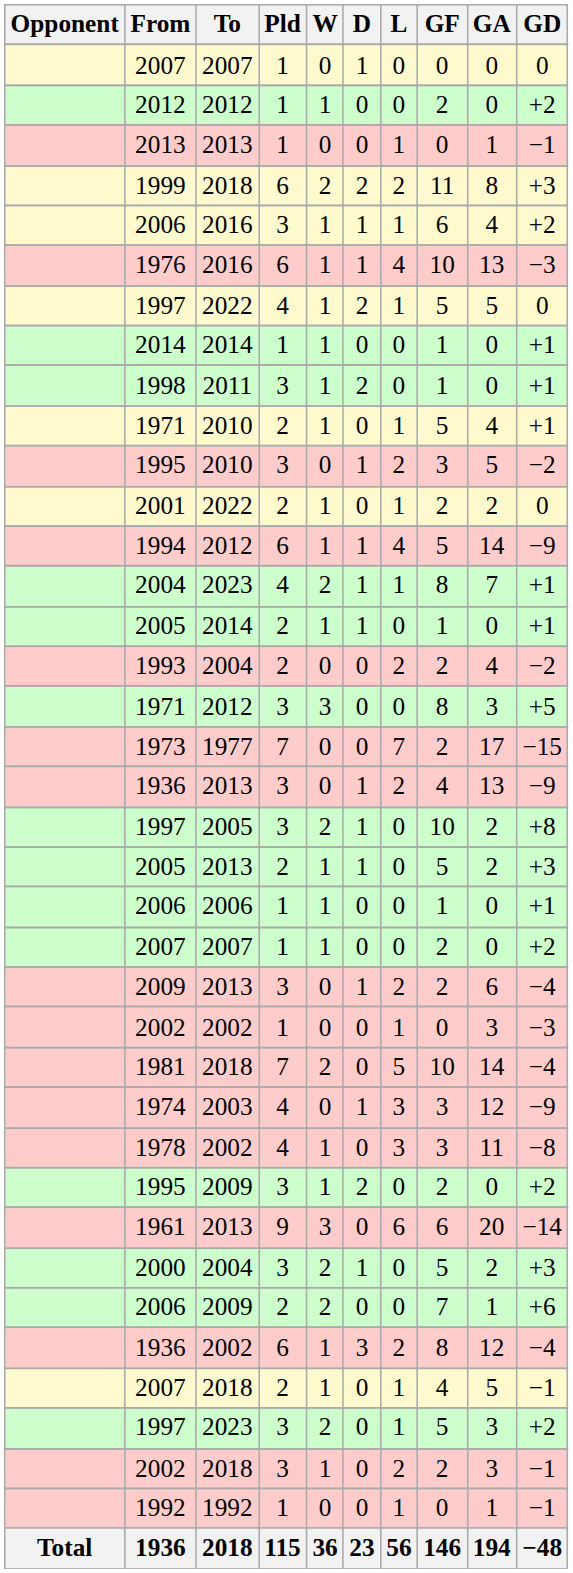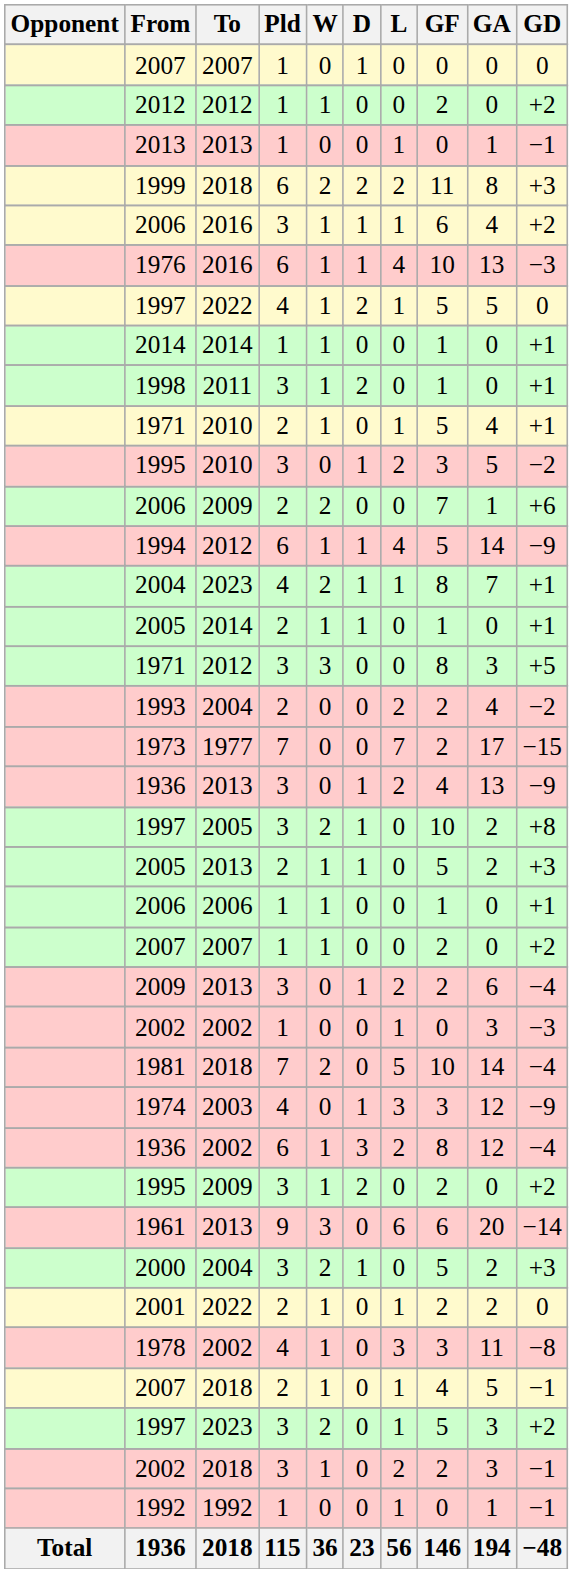 <table class="sortable wikitable collapsible collapsed" style="text-align:center;">
 <tr>
 <th>Opponent</th>
 <th>From</th>
 <th>To</th>
 <th>Pld</th>
 <th>W</th>
 <th>D</th>
 <th>L</th>
 <th>GF</th>
 <th>GA</th>
 <th>GD</th>
 </tr>
 <tr>
 </tr>
 <tr bgcolor=FFFACD>
 <td align="left"></td>
 <td>2007</td>
 <td>2007</td>
 <td>1</td>
 <td>0</td>
 <td>1</td>
 <td>0</td>
 <td>0</td>
 <td>0</td>
 <td>0</td>
 </tr>
 <tr>
 </tr>
 <tr bgcolor=CCFFCC>
 <td align="left"></td>
 <td>2012</td>
 <td>2012</td>
 <td>1</td>
 <td>1</td>
 <td>0</td>
 <td>0</td>
 <td>2</td>
 <td>0</td>
 <td>+2</td>
 </tr>
 <tr>
 </tr>
 <tr bgcolor=FFCCCC>
 <td align="left"></td>
 <td>2013</td>
 <td>2013</td>
 <td>1</td>
 <td>0</td>
 <td>0</td>
 <td>1</td>
 <td>0</td>
 <td>1</td>
 <td>−1</td>
 </tr>
 <tr>
 </tr>
 <tr bgcolor=FFFACD>
 <td align="left"></td>
 <td>1999</td>
 <td>2018</td>
 <td>6</td>
 <td>2</td>
 <td>2</td>
 <td>2</td>
 <td>11</td>
 <td>8</td>
 <td>+3</td>
 </tr>
 <tr>
 </tr>
 <tr bgcolor=FFFACD>
 <td align="left"></td>
 <td>2006</td>
 <td>2016</td>
 <td>3</td>
 <td>1</td>
 <td>1</td>
 <td>1</td>
 <td>6</td>
 <td>4</td>
 <td>+2</td>
 </tr>
 <tr>
 </tr>
 <tr bgcolor=FFCCCC>
 <td align="left"></td>
 <td>1976</td>
 <td>2016</td>
 <td>6</td>
 <td>1</td>
 <td>1</td>
 <td>4</td>
 <td>10</td>
 <td>13</td>
 <td>−3</td>
 </tr>
 <tr>
 </tr>
 <tr bgcolor=FFFACD>
 <td align="left"></td>
 <td>1997</td>
 <td>2022</td>
 <td>4</td>
 <td>1</td>
 <td>2</td>
 <td>1</td>
 <td>5</td>
 <td>5</td>
 <td>0</td>
 </tr>
 <tr>
 </tr>
 <tr bgcolor=CCFFCC>
 <td align="left"></td>
 <td>2014</td>
 <td>2014</td>
 <td>1</td>
 <td>1</td>
 <td>0</td>
 <td>0</td>
 <td>1</td>
 <td>0</td>
 <td>+1</td>
 </tr>
 <tr>
 </tr>
 <tr bgcolor=CCFFCC>
 <td align="left"></td>
 <td>1998</td>
 <td>2011</td>
 <td>3</td>
 <td>1</td>
 <td>2</td>
 <td>0</td>
 <td>1</td>
 <td>0</td>
 <td>+1</td>
 </tr>
 <tr>
 </tr>
 <tr bgcolor=FFFACD>
 <td align="left"></td>
 <td>1971</td>
 <td>2010</td>
 <td>2</td>
 <td>1</td>
 <td>0</td>
 <td>1</td>
 <td>5</td>
 <td>4</td>
 <td>+1</td>
 </tr>
 <tr>
 </tr>
 <tr bgcolor=FFCCCC>
 <td align="left"></td>
 <td>1995</td>
 <td>2010</td>
 <td>3</td>
 <td>0</td>
 <td>1</td>
 <td>2</td>
 <td>3</td>
 <td>5</td>
 <td>−2</td>
 </tr>
 <tr>
 </tr>
-<tr bgcolor=FFFACD>
+<tr bgcolor=CCFFCC>
 <td align="left"></td>
-<td>2001</td>
-<td>2022</td>
-<td>2</td>
-<td>1</td>
-<td>0</td>
-<td>1</td>
+<td>2006</td>
+<td>2009</td>
 <td>2</td>
 <td>2</td>
 <td>0</td>
+<td>0</td>
+<td>7</td>
+<td>1</td>
+<td>+6</td>
 </tr>
 <tr>
 </tr>
 <tr bgcolor=FFCCCC>
 <td align="left"></td>
 <td>1994</td>
 <td>2012</td>
 <td>6</td>
 <td>1</td>
 <td>1</td>
 <td>4</td>
 <td>5</td>
 <td>14</td>
 <td>−9</td>
 </tr>
 <tr>
 </tr>
 <tr bgcolor=CCFFCC>
 <td align="left"></td>
 <td>2004</td>
 <td>2023</td>
 <td>4</td>
 <td>2</td>
 <td>1</td>
 <td>1</td>
 <td>8</td>
 <td>7</td>
 <td>+1</td>
 </tr>
 <tr>
 </tr>
 <tr bgcolor=CCFFCC>
 <td align="left"></td>
 <td>2005</td>
 <td>2014</td>
 <td>2</td>
 <td>1</td>
 <td>1</td>
 <td>0</td>
 <td>1</td>
 <td>0</td>
 <td>+1</td>
 </tr>
 <tr>
 </tr>
+<tr bgcolor=CCFFCC>
+<td align="left"></td>
+<td>1971</td>
+<td>2012</td>
+<td>3</td>
+<td>3</td>
+<td>0</td>
+<td>0</td>
+<td>8</td>
+<td>3</td>
+<td>+5</td>
+</tr>
+<tr>
+</tr>
 <tr bgcolor=FFCCCC>
 <td align="left"></td>
 <td>1993</td>
 <td>2004</td>
 <td>2</td>
 <td>0</td>
 <td>0</td>
 <td>2</td>
 <td>2</td>
 <td>4</td>
 <td>−2</td>
-</tr>
-<tr>
-</tr>
-<tr bgcolor=CCFFCC>
-<td align="left"></td>
-<td>1971</td>
-<td>2012</td>
-<td>3</td>
-<td>3</td>
-<td>0</td>
-<td>0</td>
-<td>8</td>
-<td>3</td>
-<td>+5</td>
 </tr>
 <tr>
 </tr>
 <tr bgcolor=FFCCCC>
 <td align="left"></td>
 <td>1973</td>
 <td>1977</td>
 <td>7</td>
 <td>0</td>
 <td>0</td>
 <td>7</td>
 <td>2</td>
 <td>17</td>
 <td>−15</td>
 </tr>
 <tr>
 </tr>
 <tr bgcolor=FFCCCC>
 <td align="left"></td>
 <td>1936</td>
 <td>2013</td>
 <td>3</td>
 <td>0</td>
 <td>1</td>
 <td>2</td>
 <td>4</td>
 <td>13</td>
 <td>−9</td>
 </tr>
 <tr>
 </tr>
 <tr bgcolor=CCFFCC>
 <td align="left"></td>
 <td>1997</td>
 <td>2005</td>
 <td>3</td>
 <td>2</td>
 <td>1</td>
 <td>0</td>
 <td>10</td>
 <td>2</td>
 <td>+8</td>
 </tr>
 <tr>
 </tr>
 <tr bgcolor=CCFFCC>
 <td align="left"></td>
 <td>2005</td>
 <td>2013</td>
 <td>2</td>
 <td>1</td>
 <td>1</td>
 <td>0</td>
 <td>5</td>
 <td>2</td>
 <td>+3</td>
 </tr>
 <tr>
 </tr>
 <tr bgcolor=CCFFCC>
 <td align="left"></td>
 <td>2006</td>
 <td>2006</td>
 <td>1</td>
 <td>1</td>
 <td>0</td>
 <td>0</td>
 <td>1</td>
 <td>0</td>
 <td>+1</td>
 </tr>
 <tr>
 </tr>
 <tr bgcolor=CCFFCC>
 <td align="left"></td>
 <td>2007</td>
 <td>2007</td>
 <td>1</td>
 <td>1</td>
 <td>0</td>
 <td>0</td>
 <td>2</td>
 <td>0</td>
 <td>+2</td>
 </tr>
 <tr>
 </tr>
 <tr bgcolor=FFCCCC>
 <td align="left"></td>
 <td>2009</td>
 <td>2013</td>
 <td>3</td>
 <td>0</td>
 <td>1</td>
 <td>2</td>
 <td>2</td>
 <td>6</td>
 <td>−4</td>
 </tr>
 <tr>
 </tr>
 <tr bgcolor=FFCCCC>
 <td align="left"></td>
 <td>2002</td>
 <td>2002</td>
 <td>1</td>
 <td>0</td>
 <td>0</td>
 <td>1</td>
 <td>0</td>
 <td>3</td>
 <td>−3</td>
 </tr>
 <tr>
 </tr>
 <tr bgcolor=FFCCCC>
 <td align="left"></td>
 <td>1981</td>
 <td>2018</td>
 <td>7</td>
 <td>2</td>
 <td>0</td>
 <td>5</td>
 <td>10</td>
 <td>14</td>
 <td>−4</td>
 </tr>
 <tr>
 </tr>
 <tr bgcolor=FFCCCC>
 <td align="left"></td>
 <td>1974</td>
 <td>2003</td>
 <td>4</td>
 <td>0</td>
 <td>1</td>
 <td>3</td>
 <td>3</td>
 <td>12</td>
 <td>−9</td>
 </tr>
 <tr>
 </tr>
 <tr bgcolor=FFCCCC>
 <td align="left"></td>
-<td>1978</td>
+<td>1936</td>
 <td>2002</td>
-<td>4</td>
+<td>6</td>
 <td>1</td>
-<td>0</td>
 <td>3</td>
-<td>3</td>
-<td>11</td>
-<td>−8</td>
+<td>2</td>
+<td>8</td>
+<td>12</td>
+<td>−4</td>
 </tr>
 <tr>
 </tr>
 <tr bgcolor=CCFFCC>
 <td align="left"></td>
 <td>1995</td>
 <td>2009</td>
 <td>3</td>
 <td>1</td>
 <td>2</td>
 <td>0</td>
 <td>2</td>
 <td>0</td>
 <td>+2</td>
 </tr>
 <tr>
 </tr>
 <tr bgcolor=FFCCCC>
 <td align="left"></td>
 <td>1961</td>
 <td>2013</td>
 <td>9</td>
 <td>3</td>
 <td>0</td>
 <td>6</td>
 <td>6</td>
 <td>20</td>
 <td>−14</td>
 </tr>
 <tr>
 </tr>
 <tr bgcolor=CCFFCC>
 <td align="left"></td>
 <td>2000</td>
 <td>2004</td>
 <td>3</td>
 <td>2</td>
 <td>1</td>
 <td>0</td>
 <td>5</td>
 <td>2</td>
 <td>+3</td>
 </tr>
 <tr>
 </tr>
-<tr bgcolor=CCFFCC>
+<tr bgcolor=FFFACD>
 <td align="left"></td>
-<td>2006</td>
-<td>2009</td>
+<td>2001</td>
+<td>2022</td>
+<td>2</td>
+<td>1</td>
+<td>0</td>
+<td>1</td>
 <td>2</td>
 <td>2</td>
 <td>0</td>
-<td>0</td>
-<td>7</td>
-<td>1</td>
-<td>+6</td>
 </tr>
 <tr>
 </tr>
 <tr bgcolor=FFCCCC>
 <td align="left"></td>
-<td>1936</td>
+<td>1978</td>
 <td>2002</td>
-<td>6</td>
+<td>4</td>
 <td>1</td>
+<td>0</td>
 <td>3</td>
-<td>2</td>
-<td>8</td>
-<td>12</td>
-<td>−4</td>
+<td>3</td>
+<td>11</td>
+<td>−8</td>
 </tr>
 <tr>
 </tr>
 <tr bgcolor=FFFACD>
 <td align="left"></td>
 <td>2007</td>
 <td>2018</td>
 <td>2</td>
 <td>1</td>
 <td>0</td>
 <td>1</td>
 <td>4</td>
 <td>5</td>
 <td>−1</td>
 </tr>
 <tr>
 </tr>
 <tr bgcolor=CCFFCC>
 <td align="left"></td>
 <td>1997</td>
 <td>2023</td>
 <td>3</td>
 <td>2</td>
 <td>0</td>
 <td>1</td>
 <td>5</td>
 <td>3</td>
 <td>+2</td>
 </tr>
 <tr>
 </tr>
 <tr bgcolor=FFCCCC>
 <td align="left"></td>
 <td>2002</td>
 <td>2018</td>
 <td>3</td>
 <td>1</td>
 <td>0</td>
 <td>2</td>
 <td>2</td>
 <td>3</td>
 <td>−1</td>
 </tr>
 <tr>
 </tr>
 <tr bgcolor=FFCCCC>
 <td align="left"></td>
 <td>1992</td>
 <td>1992</td>
 <td>1</td>
 <td>0</td>
 <td>0</td>
 <td>1</td>
 <td>0</td>
 <td>1</td>
 <td>−1</td>
 </tr>
 <tr>
 <th><strong>Total</strong></th>
 <th>1936</th>
 <th>2018</th>
 <th>115</th>
 <th>36</th>
 <th>23</th>
 <th>56</th>
 <th>146</th>
 <th>194</th>
 <th>−48</th>
 </tr>
 </table>
